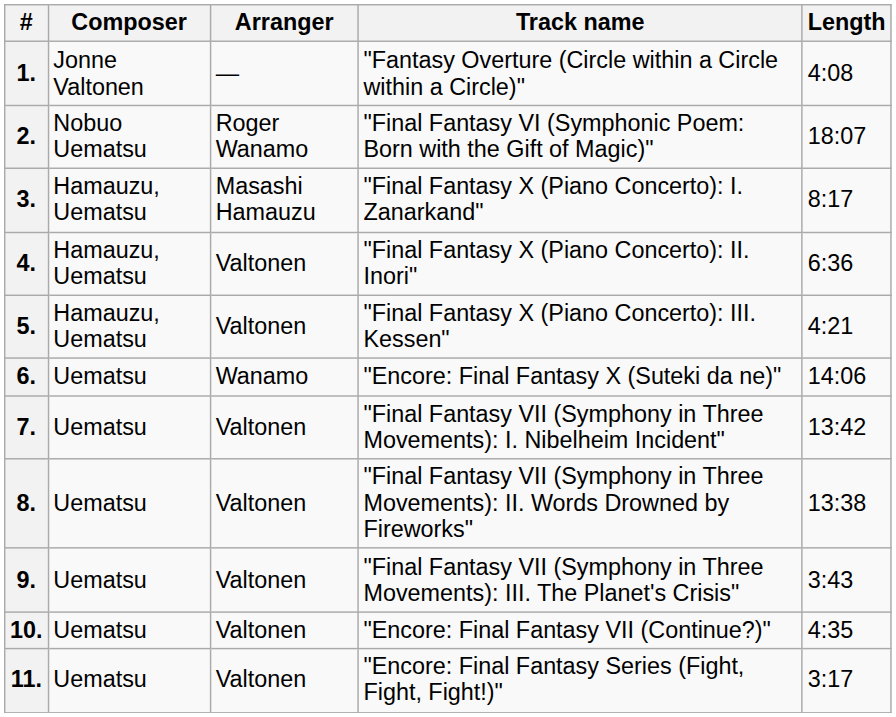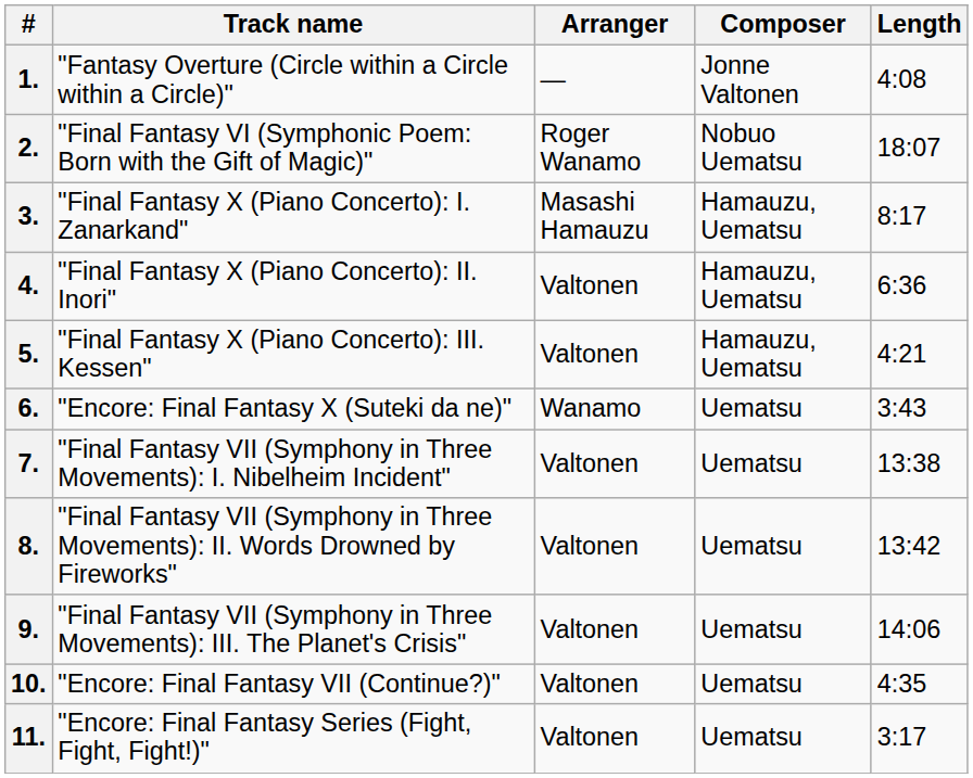 <table class="wikitable plainrowheaders">
 <tr>
 <th scope="col">#</th>
+<th scope="col">Track name</th>
+<th scope="col">Arranger</th>
 <th scope="col">Composer</th>
-<th scope="col">Arranger</th>
-<th scope="col">Track name</th>
 <th scope="col">Length</th>
 </tr>
 <tr>
 <th scope="row">1.</th>
+<td>"Fantasy Overture (Circle within a Circle within a Circle)"</td>
+<td>—</td>
 <td>Jonne Valtonen</td>
-<td>—</td>
-<td>"Fantasy Overture (Circle within a Circle within a Circle)"</td>
 <td>4:08</td>
 </tr>
 <tr>
 <th scope="row">2.</th>
+<td>"Final Fantasy VI (Symphonic Poem: Born with the Gift of Magic)"</td>
+<td>Roger Wanamo</td>
 <td>Nobuo Uematsu</td>
-<td>Roger Wanamo</td>
-<td>"Final Fantasy VI (Symphonic Poem: Born with the Gift of Magic)"</td>
 <td>18:07</td>
 </tr>
 <tr>
 <th scope="row">3.</th>
+<td>"Final Fantasy X (Piano Concerto): I. Zanarkand"</td>
+<td>Masashi Hamauzu</td>
 <td>Hamauzu, Uematsu</td>
-<td>Masashi Hamauzu</td>
-<td>"Final Fantasy X (Piano Concerto): I. Zanarkand"</td>
 <td>8:17</td>
 </tr>
 <tr>
 <th scope="row">4.</th>
+<td>"Final Fantasy X (Piano Concerto): II. Inori"</td>
+<td>Valtonen</td>
 <td>Hamauzu, Uematsu</td>
-<td>Valtonen</td>
-<td>"Final Fantasy X (Piano Concerto): II. Inori"</td>
 <td>6:36</td>
 </tr>
 <tr>
 <th scope="row">5.</th>
+<td>"Final Fantasy X (Piano Concerto): III. Kessen"</td>
+<td>Valtonen</td>
 <td>Hamauzu, Uematsu</td>
-<td>Valtonen</td>
-<td>"Final Fantasy X (Piano Concerto): III. Kessen"</td>
 <td>4:21</td>
 </tr>
 <tr>
 <th scope="row">6.</th>
+<td>"Encore: Final Fantasy X (Suteki da ne)"</td>
+<td>Wanamo</td>
 <td>Uematsu</td>
-<td>Wanamo</td>
-<td>"Encore: Final Fantasy X (Suteki da ne)"</td>
+<td>3:43</td>
+</tr>
+<tr>
+<th scope="row">7.</th>
+<td>"Final Fantasy VII (Symphony in Three Movements): I. Nibelheim Incident"</td>
+<td>Valtonen</td>
+<td>Uematsu</td>
+<td>13:38</td>
+</tr>
+<tr>
+<th scope="row">8.</th>
+<td>"Final Fantasy VII (Symphony in Three Movements): II. Words Drowned by Fireworks"</td>
+<td>Valtonen</td>
+<td>Uematsu</td>
+<td>13:42</td>
+</tr>
+<tr>
+<th scope="row">9.</th>
+<td>"Final Fantasy VII (Symphony in Three Movements): III. The Planet's Crisis"</td>
+<td>Valtonen</td>
+<td>Uematsu</td>
 <td>14:06</td>
 </tr>
 <tr>
-<th scope="row">7.</th>
+<th scope="row">10.</th>
+<td>"Encore: Final Fantasy VII (Continue?)"</td>
+<td>Valtonen</td>
 <td>Uematsu</td>
-<td>Valtonen</td>
-<td>"Final Fantasy VII (Symphony in Three Movements): I. Nibelheim Incident"</td>
-<td>13:42</td>
-</tr>
-<tr>
-<th scope="row">8.</th>
-<td>Uematsu</td>
-<td>Valtonen</td>
-<td>"Final Fantasy VII (Symphony in Three Movements): II. Words Drowned by Fireworks"</td>
-<td>13:38</td>
-</tr>
-<tr>
-<th scope="row">9.</th>
-<td>Uematsu</td>
-<td>Valtonen</td>
-<td>"Final Fantasy VII (Symphony in Three Movements): III. The Planet's Crisis"</td>
-<td>3:43</td>
-</tr>
-<tr>
-<th scope="row">10.</th>
-<td>Uematsu</td>
-<td>Valtonen</td>
-<td>"Encore: Final Fantasy VII (Continue?)"</td>
 <td>4:35</td>
 </tr>
 <tr>
 <th scope="row">11.</th>
+<td>"Encore: Final Fantasy Series (Fight, Fight, Fight!)"</td>
+<td>Valtonen</td>
 <td>Uematsu</td>
-<td>Valtonen</td>
-<td>"Encore: Final Fantasy Series (Fight, Fight, Fight!)"</td>
 <td>3:17</td>
 </tr>
 </table>
